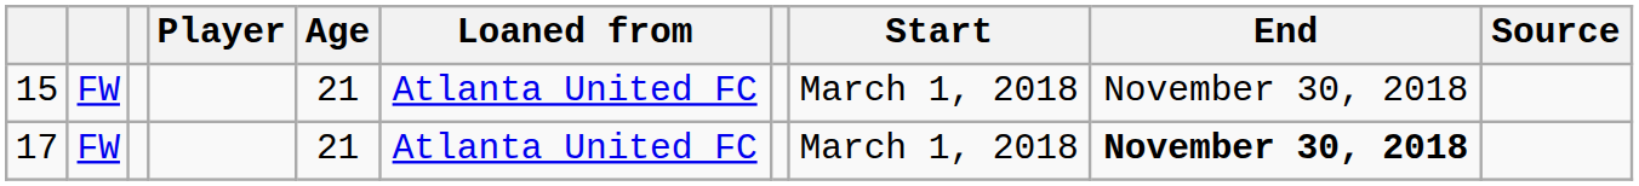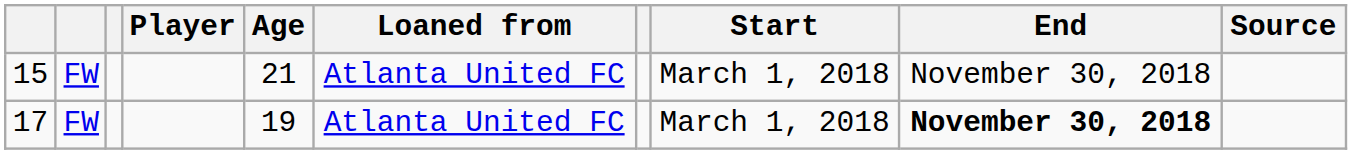 <table class="wikitable sortable" style="width:90%; text-align:center; font-size:95%; text-align:left;">
 <tr>
 <th></th>
 <th></th>
 <th></th>
 <th>Player</th>
 <th>Age</th>
 <th>Loaned from</th>
 <th></th>
 <th>Start</th>
 <th>End</th>
 <th class="unsortable">Source</th>
 </tr>
 <tr align=center>
 <td>15</td>
 <td><a href='#'>FW</a></td>
 <td></td>
 <td></td>
 <td>21</td>
 <td><a href='#'>Atlanta United FC</a></td>
 <td></td>
 <td>March 1, 2018</td>
 <td>November 30, 2018</td>
 <td></td>
 </tr>
 <tr align=center>
 <td>17</td>
 <td><a href='#'>FW</a></td>
 <td></td>
 <td></td>
-<td>21</td>
+<td>19</td>
 <td><a href='#'>Atlanta United FC</a></td>
 <td></td>
 <td>March 1, 2018</td>
 <td><strong>November 30, 2018</strong></td>
 <td></td>
 </tr>
 </table>
